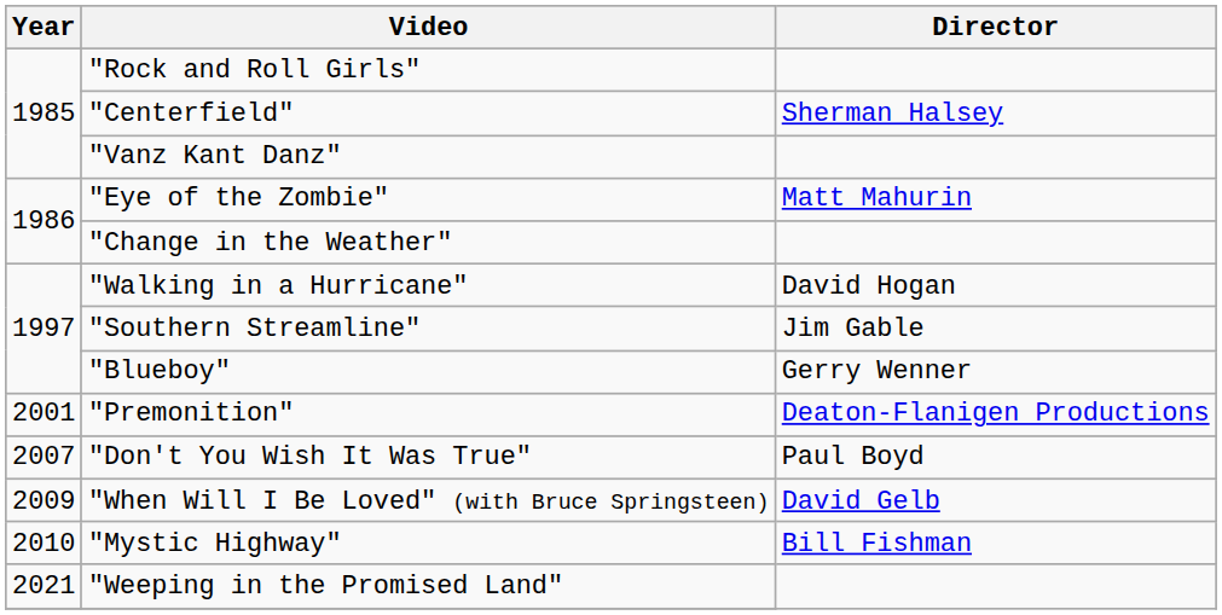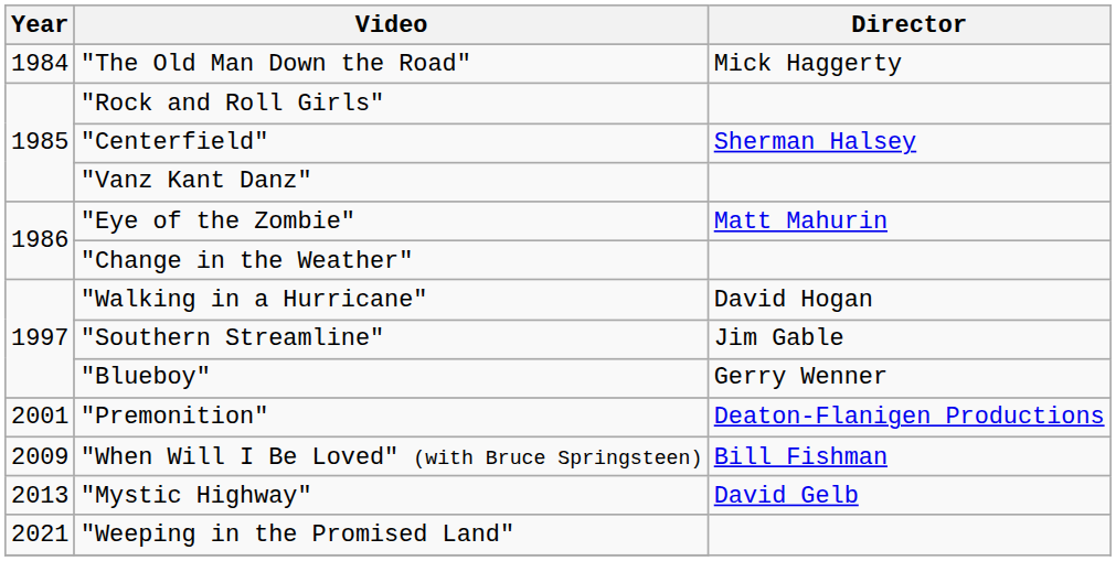 <table class="wikitable">
 <tr>
 <th>Year</th>
 <th>Video</th>
 <th>Director</th>
+</tr>
+<tr>
+<td>1984</td>
+<td>"The Old Man Down the Road"</td>
+<td>Mick Haggerty</td>
 </tr>
 <tr>
 <td rowspan="3">1985</td>
 <td>"Rock and Roll Girls"</td>
 <td></td>
 </tr>
 <tr>
 <td>"Centerfield"</td>
 <td><a href='#'>Sherman Halsey</a></td>
 </tr>
 <tr>
 <td>"Vanz Kant Danz"</td>
 <td></td>
 </tr>
 <tr>
 <td rowspan="2">1986</td>
 <td>"Eye of the Zombie"</td>
 <td><a href='#'>Matt Mahurin</a></td>
 </tr>
 <tr>
 <td>"Change in the Weather"</td>
 <td></td>
 </tr>
 <tr>
 <td rowspan="3">1997</td>
 <td>"Walking in a Hurricane"</td>
 <td>David Hogan</td>
 </tr>
 <tr>
 <td>"Southern Streamline"</td>
 <td>Jim Gable</td>
 </tr>
 <tr>
 <td>"Blueboy"</td>
 <td>Gerry Wenner</td>
 </tr>
 <tr>
 <td>2001</td>
 <td>"Premonition"</td>
 <td><a href='#'>Deaton-Flanigen Productions</a></td>
 </tr>
 <tr>
-<td>2007</td>
-<td>"Don't You Wish It Was True"</td>
-<td>Paul Boyd</td>
+<td>2009</td>
+<td>"When Will I Be Loved" <small>(with Bruce Springsteen)</small></td>
+<td><a href='#'>Bill Fishman</a></td>
 </tr>
 <tr>
-<td>2009</td>
-<td>"When Will I Be Loved" <small>(with Bruce Springsteen)</small></td>
+<td>2013</td>
+<td>"Mystic Highway"</td>
 <td><a href='#'>David Gelb</a></td>
-</tr>
-<tr>
-<td>2010</td>
-<td>"Mystic Highway"</td>
-<td><a href='#'>Bill Fishman</a></td>
 </tr>
 <tr>
 <td>2021</td>
 <td>"Weeping in the Promised Land"</td>
 </tr>
 <tr>
 </tr>
 </table>
